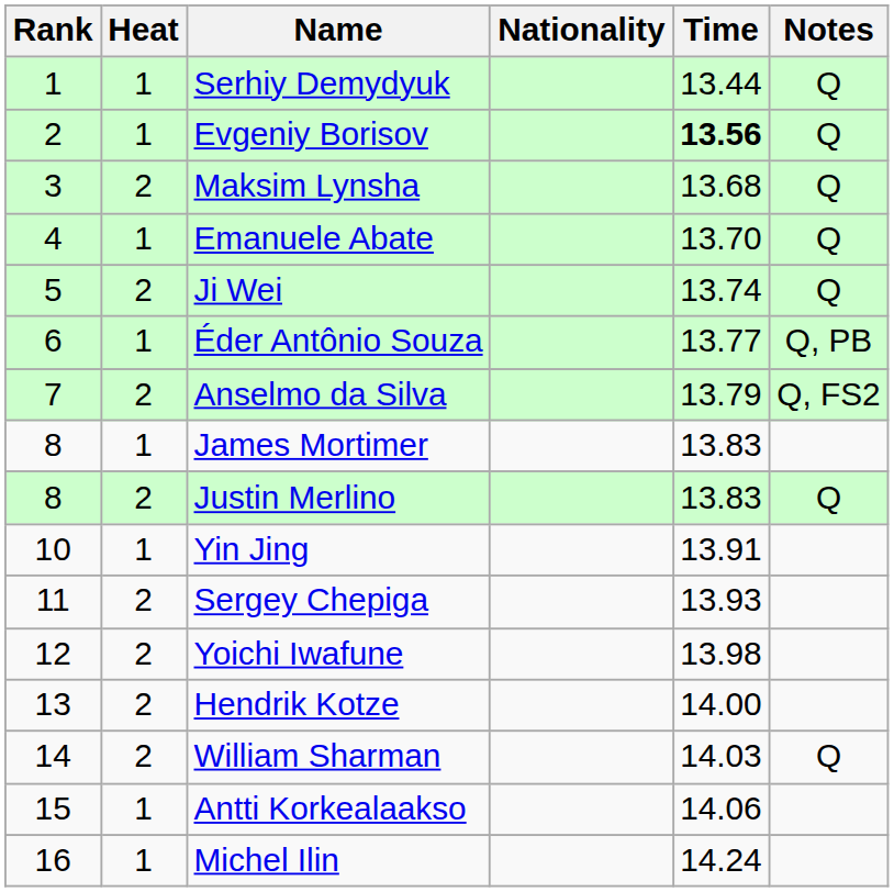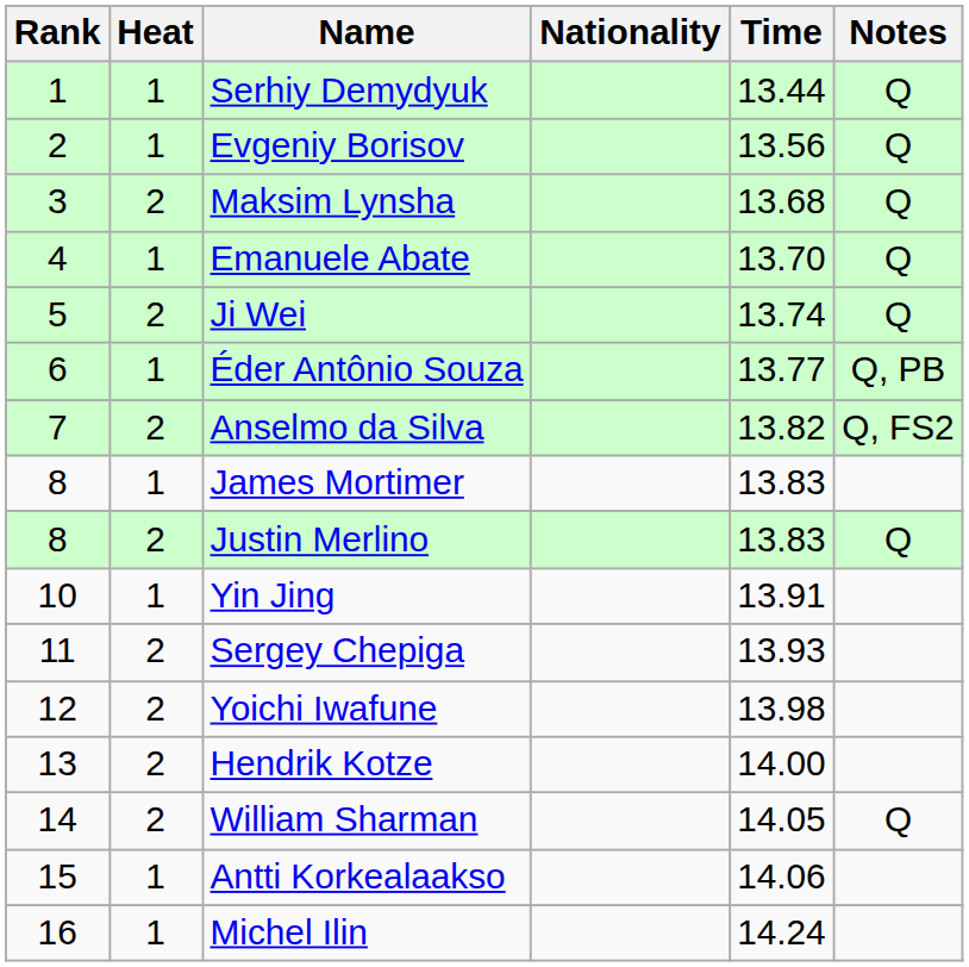 <table class="wikitable sortable" style="text-align:center">
 <tr>
 <th>Rank</th>
 <th>Heat</th>
 <th>Name</th>
 <th>Nationality</th>
 <th>Time</th>
 <th>Notes</th>
 </tr>
 <tr bgcolor=ccffcc>
 <td>1</td>
 <td>1</td>
 <td align=left><a href='#'>Serhiy Demydyuk</a></td>
 <td align=left></td>
 <td>13.44</td>
 <td>Q</td>
 </tr>
 <tr bgcolor=ccffcc>
 <td>2</td>
 <td>1</td>
 <td align=left><a href='#'>Evgeniy Borisov</a></td>
 <td align=left></td>
-<td><strong>13.56</strong></td>
+<td>13.56</td>
 <td>Q</td>
 </tr>
 <tr bgcolor=ccffcc>
 <td>3</td>
 <td>2</td>
 <td align=left><a href='#'>Maksim Lynsha</a></td>
 <td align=left></td>
 <td>13.68</td>
 <td>Q</td>
 </tr>
 <tr bgcolor=ccffcc>
 <td>4</td>
 <td>1</td>
 <td align=left><a href='#'>Emanuele Abate</a></td>
 <td align=left></td>
 <td>13.70</td>
 <td>Q</td>
 </tr>
 <tr bgcolor=ccffcc>
 <td>5</td>
 <td>2</td>
 <td align=left><a href='#'>Ji Wei</a></td>
 <td align=left></td>
 <td>13.74</td>
 <td>Q</td>
 </tr>
 <tr bgcolor=ccffcc>
 <td>6</td>
 <td>1</td>
 <td align=left><a href='#'>Éder Antônio Souza</a></td>
 <td align=left></td>
 <td>13.77</td>
 <td>Q, PB</td>
 </tr>
 <tr bgcolor=ccffcc>
 <td>7</td>
 <td>2</td>
 <td align=left><a href='#'>Anselmo da Silva</a></td>
 <td align=left></td>
-<td>13.79</td>
+<td>13.82</td>
 <td>Q, FS2</td>
 </tr>
 <tr>
 <td>8</td>
 <td>1</td>
 <td align=left><a href='#'>James Mortimer</a></td>
 <td align=left></td>
 <td>13.83</td>
 <td></td>
 </tr>
 <tr bgcolor=ccffcc>
 <td>8</td>
 <td>2</td>
 <td align=left><a href='#'>Justin Merlino</a></td>
 <td align=left></td>
 <td>13.83</td>
 <td>Q</td>
 </tr>
 <tr>
 <td>10</td>
 <td>1</td>
 <td align=left><a href='#'>Yin Jing</a></td>
 <td align=left></td>
 <td>13.91</td>
 <td></td>
 </tr>
 <tr>
 <td>11</td>
 <td>2</td>
 <td align=left><a href='#'>Sergey Chepiga</a></td>
 <td align=left></td>
 <td>13.93</td>
 <td></td>
 </tr>
 <tr>
 <td>12</td>
 <td>2</td>
 <td align=left><a href='#'>Yoichi Iwafune</a></td>
 <td align=left></td>
 <td>13.98</td>
 <td></td>
 </tr>
 <tr>
 <td>13</td>
 <td>2</td>
 <td align=left><a href='#'>Hendrik Kotze</a></td>
 <td align=left></td>
 <td>14.00</td>
 <td></td>
 </tr>
 <tr>
 <td>14</td>
 <td>2</td>
 <td align=left><a href='#'>William Sharman</a></td>
 <td align=left></td>
-<td>14.03</td>
+<td>14.05</td>
 <td>Q</td>
 </tr>
 <tr>
 <td>15</td>
 <td>1</td>
 <td align=left><a href='#'>Antti Korkealaakso</a></td>
 <td align=left></td>
 <td>14.06</td>
 <td></td>
 </tr>
 <tr>
 <td>16</td>
 <td>1</td>
 <td align=left><a href='#'>Michel Ilin</a></td>
 <td align=left></td>
 <td>14.24</td>
 <td></td>
 </tr>
 </table>
